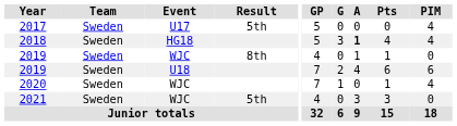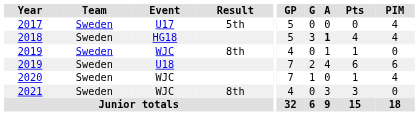 <table border="0" cellpadding="1" cellspacing="0" ID="Table3" style="text-align:center; width:40em">
 <tr ALIGN="center" bgcolor="#e0e0e0">
 <th>Year</th>
 <th>Team</th>
 <th>Event</th>
 <th>Result</th>
 <th rowspan="99" bgcolor="#ffffff"></th>
 <th>GP</th>
 <th>G</th>
 <th>A</th>
 <th>Pts</th>
 <th>PIM</th>
 </tr>
 <tr>
 <td><a href='#'>2017</a></td>
 <td><a href='#'>Sweden</a></td>
 <td><a href='#'>U17</a></td>
 <td>5th</td>
 <td>5</td>
 <td>0</td>
 <td>0</td>
 <td>0</td>
 <td>4</td>
 </tr>
 <tr style="background:#f0f0f0;">
 <td><a href='#'>2018</a></td>
 <td>Sweden</td>
 <td><a href='#'>HG18</a></td>
 <td></td>
 <td>5</td>
 <td>3</td>
 <td><strong>1</strong></td>
 <td>4</td>
 <td>4</td>
 </tr>
 <tr>
 <td><a href='#'>2019</a></td>
 <td><a href='#'>Sweden</a></td>
 <td><a href='#'>WJC</a></td>
 <td>8th</td>
 <td>4</td>
 <td>0</td>
 <td>1</td>
 <td>1</td>
 <td>0</td>
 </tr>
 <tr bgcolor="#f0f0f0">
 <td><a href='#'>2019</a></td>
 <td>Sweden</td>
 <td><a href='#'>U18</a></td>
 <td></td>
 <td>7</td>
 <td>2</td>
 <td>4</td>
 <td>6</td>
 <td>6</td>
 </tr>
 <tr>
 <td><a href='#'>2020</a></td>
 <td>Sweden</td>
 <td>WJC</td>
 <td></td>
 <td>7</td>
 <td>1</td>
 <td>0</td>
 <td>1</td>
 <td>4</td>
 </tr>
 <tr bgcolor="#f0f0f0">
 <td><a href='#'>2021</a></td>
 <td>Sweden</td>
 <td>WJC</td>
-<td>5th</td>
+<td>8th</td>
 <td>4</td>
 <td>0</td>
 <td>3</td>
 <td>3</td>
 <td>0</td>
 </tr>
 <tr ALIGN="center" bgcolor="#e0e0e0">
 <th colspan=4>Junior totals</th>
 <th>32</th>
 <th>6</th>
 <th>9</th>
 <th>15</th>
 <th>18</th>
 </tr>
 </table>
